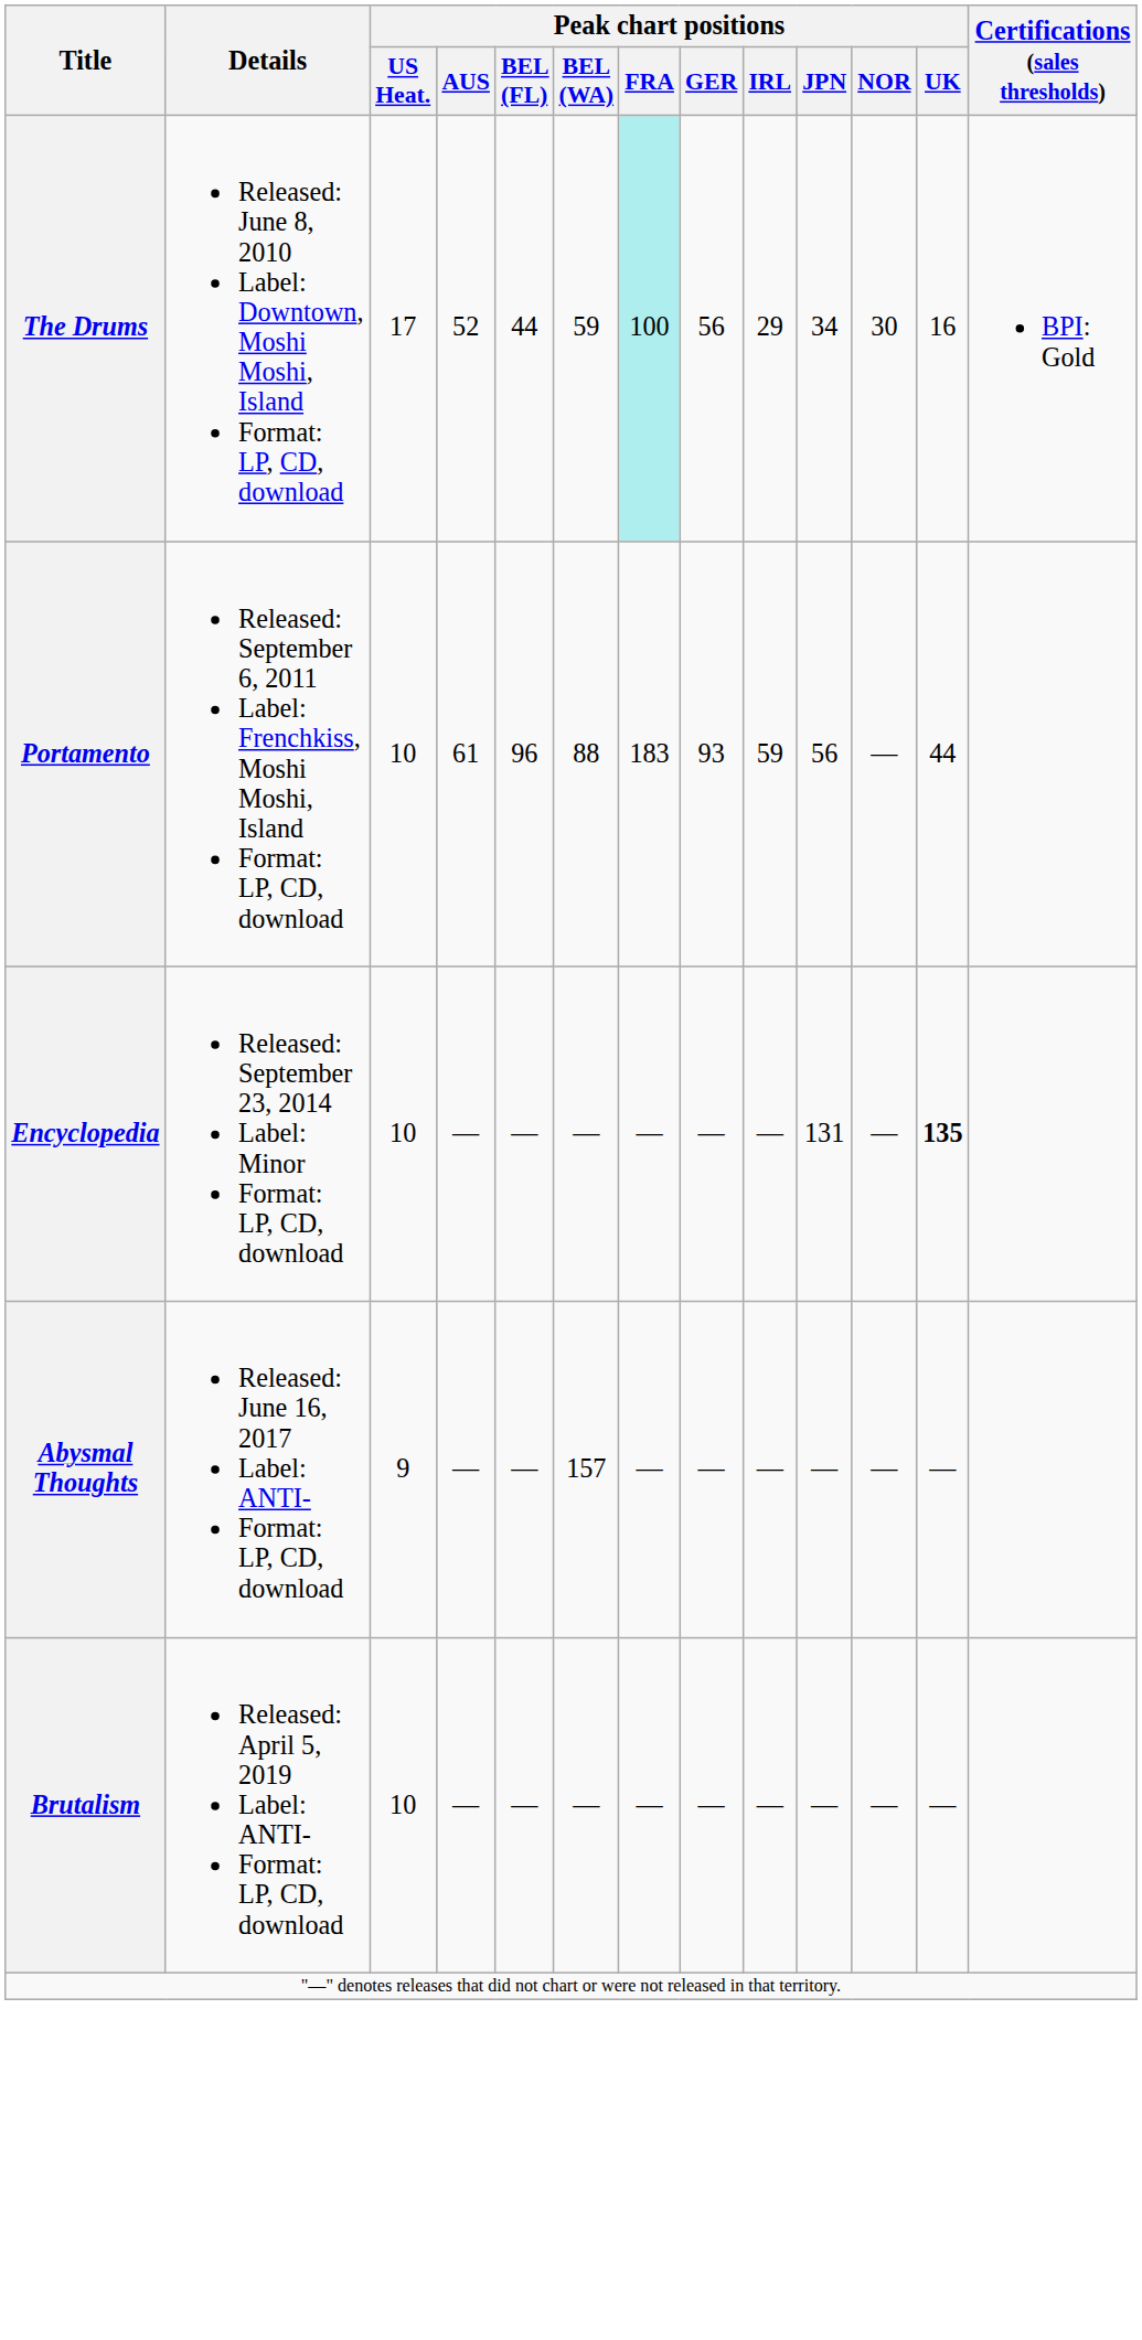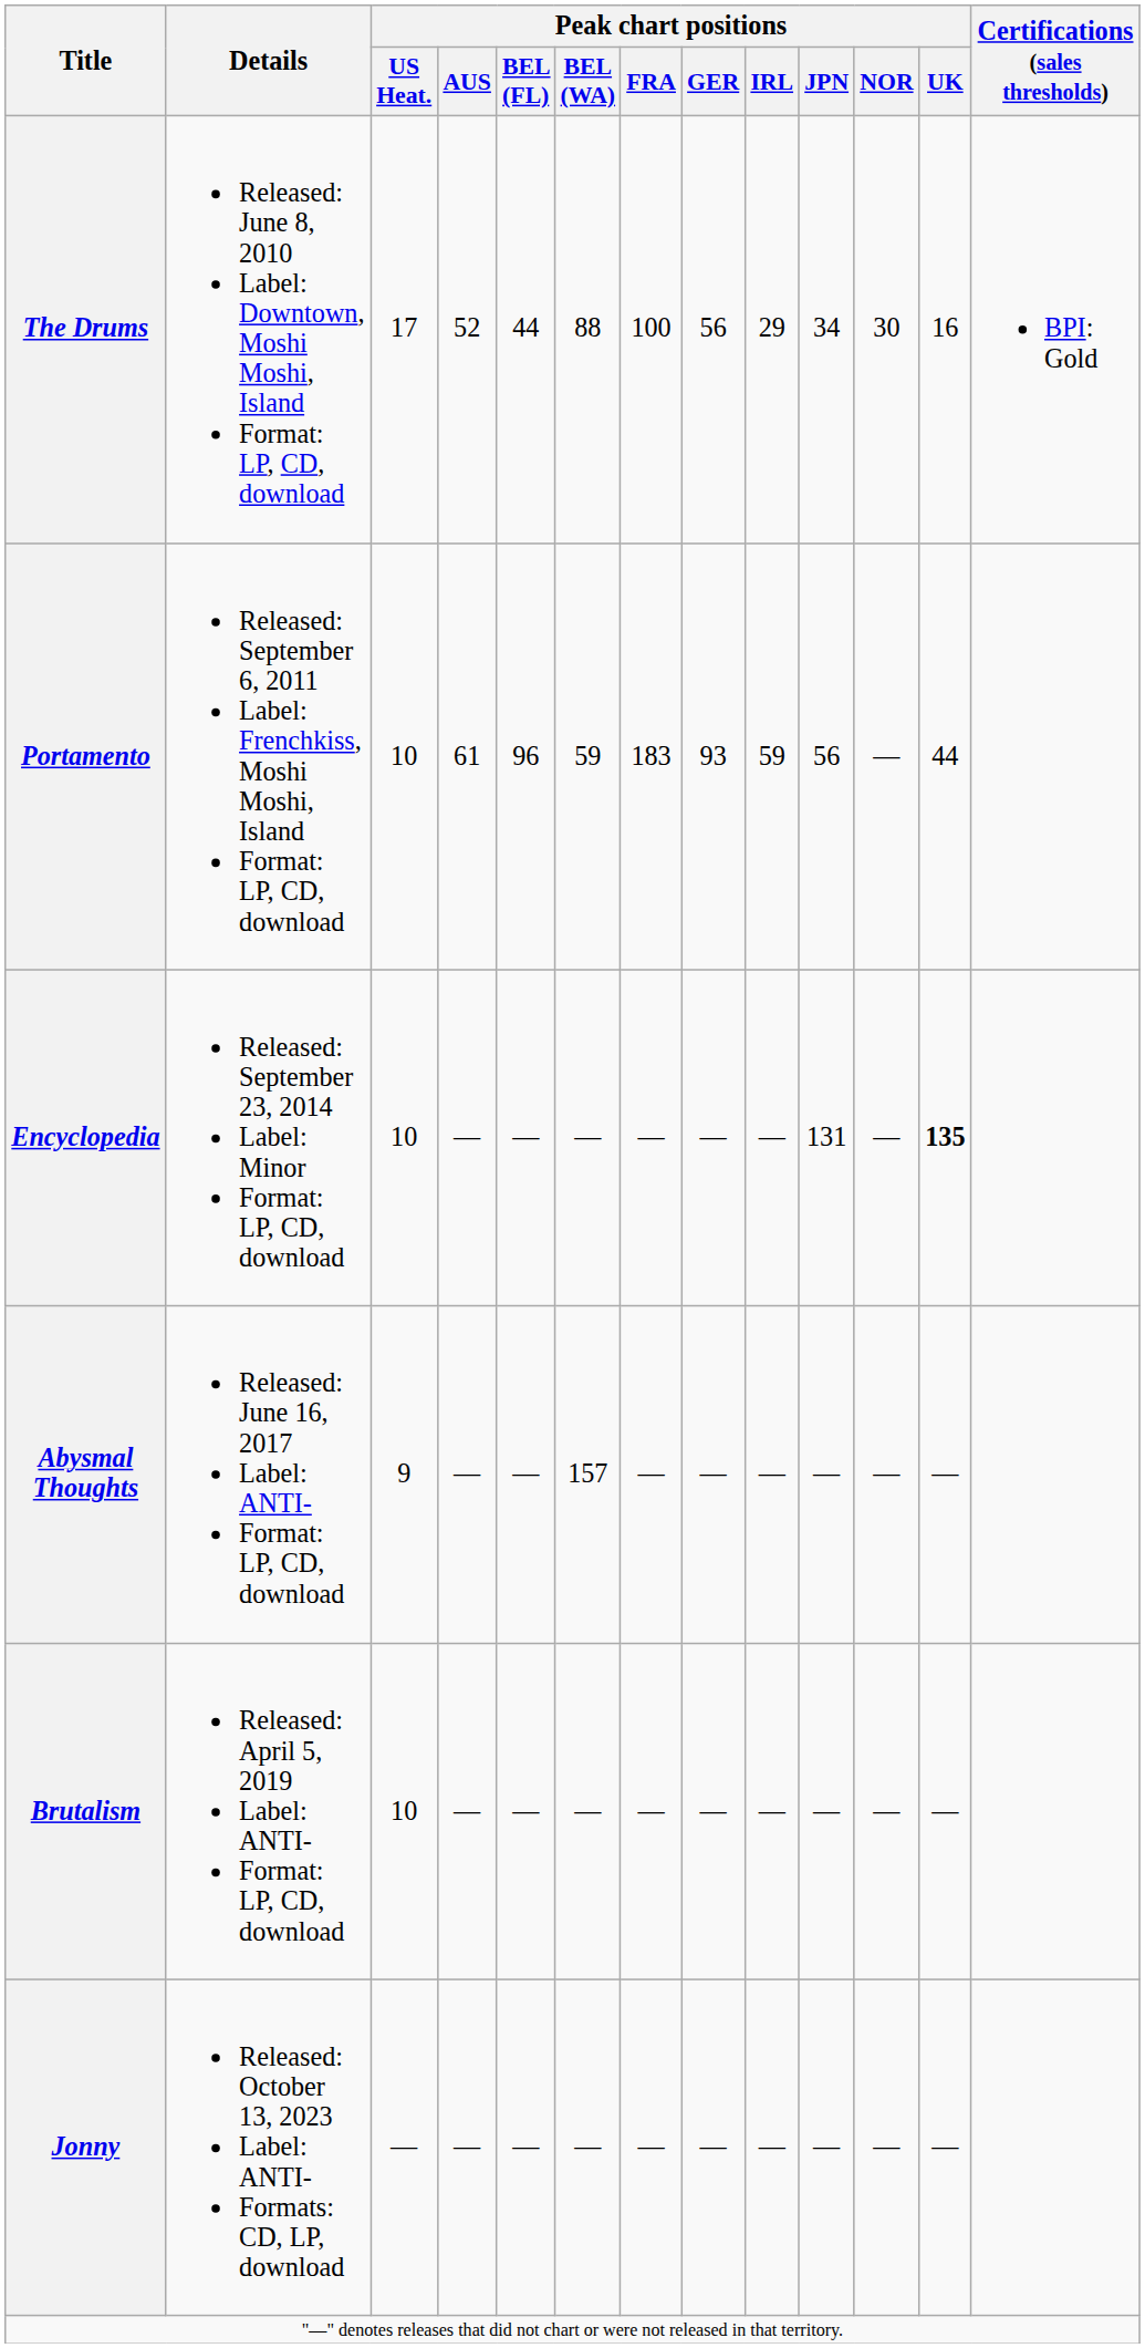 <table class="wikitable plainrowheaders">
 <tr>
 <th scope="col" rowspan="2" style="width:7em;">Title</th>
 <th scope="col" rowspan="2" style="width:17em;">Details</th>
 <th scope="col" colspan="10">Peak chart positions</th>
 <th scope="col" rowspan="2" style="width:8em;"><a href='#'>Certifications</a><br><small>(<a href='#'>sales thresholds</a>)</small></th>
 </tr>
 <tr>
 <th scope="col" style="width:3em;font-size:90%;"><a href='#'>US<br>Heat.</a><br></th>
 <th scope="col" style="width:3em;font-size:90%;"><a href='#'>AUS</a><br></th>
 <th scope="col" style="width:3em;font-size:90%;"><a href='#'>BEL (FL)</a><br></th>
 <th scope="col" style="width:3em;font-size:90%;"><a href='#'>BEL (WA)</a><br></th>
 <th scope="col" style="width:3em;font-size:90%;"><a href='#'>FRA</a><br></th>
 <th scope="col" style="width:3em;font-size:90%;"><a href='#'>GER</a><br></th>
 <th scope="col" style="width:3em;font-size:90%;"><a href='#'>IRL</a><br></th>
 <th scope="col" style="width:3em;font-size:90%;"><a href='#'>JPN</a><br></th>
 <th scope="col" style="width:3em;font-size:90%;"><a href='#'>NOR</a><br></th>
 <th scope="col" style="width:3em;font-size:90%;"><a href='#'>UK</a><br></th>
 </tr>
 <tr>
 <th scope="row"><em><a href='#'>The Drums</a></em></th>
 <td><br><ul><li>Released: June 8, 2010</li><li>Label: <a href='#'>Downtown</a>, <a href='#'>Moshi Moshi</a>, <a href='#'>Island</a></li><li>Format: <a href='#'>LP</a>, <a href='#'>CD</a>, <a href='#'>download</a></li></ul></td>
 <td style="text-align:center;">17</td>
 <td style="text-align:center;">52</td>
 <td style="text-align:center;">44</td>
-<td style="text-align:center;">59</td>
-<td style="background: paleturquoise; text-align:center;">100</td>
+<td style="text-align:center;">88</td>
+<td style="text-align:center;">100</td>
 <td style="text-align:center;">56</td>
 <td style="text-align:center;">29</td>
 <td style="text-align:center;">34</td>
 <td style="text-align:center;">30</td>
 <td style="text-align:center;">16</td>
 <td><br><ul><li><a href='#'>BPI</a>: Gold</li></ul></td>
 </tr>
 <tr>
 <th scope="row"><em><a href='#'>Portamento</a></em></th>
 <td><br><ul><li>Released: September 6, 2011</li><li>Label: <a href='#'>Frenchkiss</a>, Moshi Moshi, Island</li><li>Format: LP, CD, download</li></ul></td>
 <td style="text-align:center;">10</td>
 <td style="text-align:center;">61</td>
 <td style="text-align:center;">96</td>
-<td style="text-align:center;">88</td>
+<td style="text-align:center;">59</td>
 <td style="text-align:center;">183</td>
 <td style="text-align:center;">93</td>
 <td style="text-align:center;">59</td>
 <td style="text-align:center;">56</td>
 <td style="text-align:center;">—</td>
 <td style="text-align:center;">44</td>
 <td></td>
 </tr>
 <tr>
 <th scope="row"><em><a href='#'>Encyclopedia</a></em></th>
 <td><br><ul><li>Released: September 23, 2014</li><li>Label: Minor</li><li>Format: LP, CD, download</li></ul></td>
 <td style="text-align:center;">10</td>
 <td style="text-align:center;">—</td>
 <td style="text-align:center;">—</td>
 <td style="text-align:center;">—</td>
 <td style="text-align:center;">—</td>
 <td style="text-align:center;">—</td>
 <td style="text-align:center;">—</td>
 <td style="text-align:center;">131</td>
 <td style="text-align:center;">—</td>
 <td style="text-align:center;"><strong>135</strong></td>
 <td></td>
 </tr>
 <tr>
 <th scope="row"><em><a href='#'>Abysmal Thoughts</a></em></th>
 <td><br><ul><li>Released: June 16, 2017</li><li>Label: <a href='#'>ANTI-</a></li><li>Format: LP, CD, download</li></ul></td>
 <td style="text-align:center;">9</td>
 <td style="text-align:center;">—</td>
 <td style="text-align:center;">—</td>
 <td style="text-align:center;">157</td>
 <td style="text-align:center;">—</td>
 <td style="text-align:center;">—</td>
 <td style="text-align:center;">—</td>
 <td style="text-align:center;">—</td>
 <td style="text-align:center;">—</td>
 <td style="text-align:center;">—</td>
 <td></td>
 </tr>
 <tr>
 <th scope="row"><em><a href='#'>Brutalism</a></em></th>
 <td><br><ul><li>Released: April 5, 2019</li><li>Label: ANTI-</li><li>Format: LP, CD, download</li></ul></td>
 <td style="text-align:center;">10</td>
 <td style="text-align:center;">—</td>
 <td style="text-align:center;">—</td>
 <td style="text-align:center;">—</td>
 <td style="text-align:center;">—</td>
 <td style="text-align:center;">—</td>
 <td style="text-align:center;">—</td>
 <td style="text-align:center;">—</td>
 <td style="text-align:center;">—</td>
 <td style="text-align:center;">—</td>
 <td></td>
 </tr>
 <tr>
+<th scope="row"><em><a href='#'>Jonny</a></em></th>
+<td><br><ul><li>Released: October 13, 2023</li><li>Label: ANTI-</li><li>Formats: CD, LP, download</li></ul></td>
+<td style="text-align:center;">—</td>
+<td style="text-align:center;">—</td>
+<td style="text-align:center;">—</td>
+<td style="text-align:center;">—</td>
+<td style="text-align:center;">—</td>
+<td style="text-align:center;">—</td>
+<td style="text-align:center;">—</td>
+<td style="text-align:center;">—</td>
+<td style="text-align:center;">—</td>
+<td style="text-align:center;">—</td>
+<td></td>
+</tr>
+<tr>
 <td colspan="13" style="text-align:center; font-size:8pt;">"—" denotes releases that did not chart or were not released in that territory.</td>
 </tr>
 </table>
